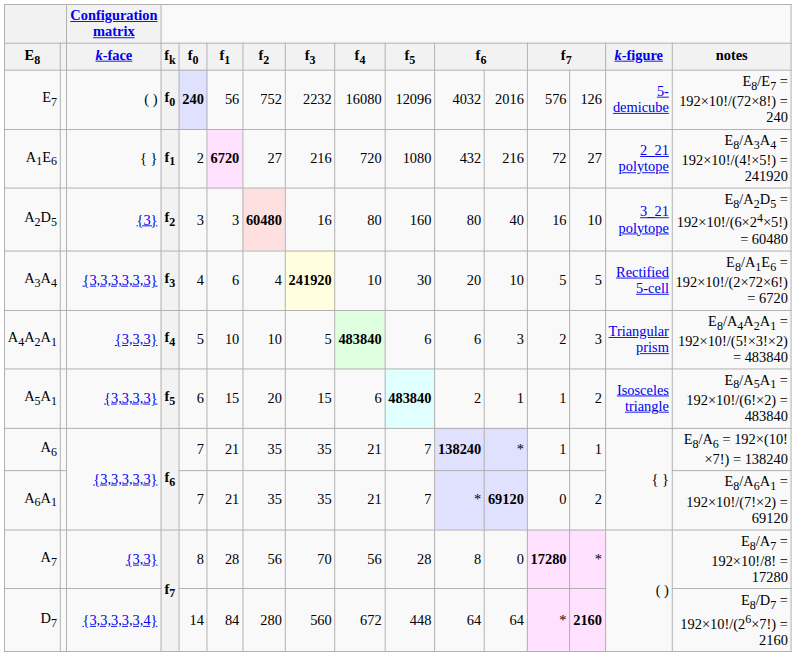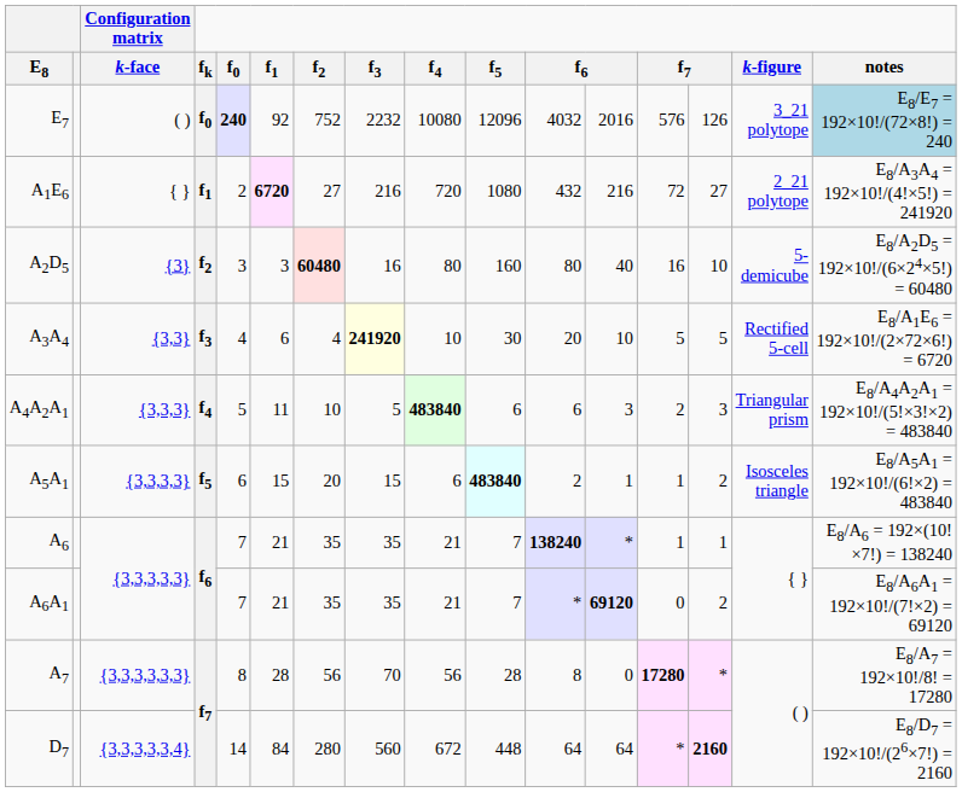 <table class="wikitable collapsible collapsed" style="text-align: center;">
 <tr>
 <th colspan="2"></th>
 <th><a href='#'>Configuration matrix</a></th>
 </tr>
 <tr valign=top>
 <th>E<sub>8</sub></th>
 <th width=80></th>
 <th><a href='#'><em>k</em>-face</a></th>
 <th>f<sub>k</sub></th>
 <th>f<sub>0</sub></th>
 <th>f<sub>1</sub></th>
 <th>f<sub>2</sub></th>
 <th>f<sub>3</sub></th>
 <th>f<sub>4</sub></th>
 <th>f<sub>5</sub></th>
 <th colspan=2>f<sub>6</sub></th>
 <th colspan=2>f<sub>7</sub></th>
 <th><a href='#'><em>k</em>-figure</a></th>
 <th>notes</th>
 </tr>
 <tr align=right>
 <td>E<sub>7</sub></td>
 <td></td>
 <td>( )</td>
 <th>f<sub>0</sub></th>
 <td BGCOLOR="#e0e0ff"><strong>240</strong></td>
-<td>56</td>
+<td>92</td>
 <td>752</td>
 <td>2232</td>
-<td>16080</td>
+<td>10080</td>
 <td>12096</td>
 <td>4032</td>
 <td>2016</td>
 <td>576</td>
 <td>126</td>
-<td><a href='#'>5-demicube</a></td>
-<td>E<sub>8</sub>/E<sub>7</sub> = 192×10!/(72×8!) = 240</td>
+<td><a href='#'>3_21 polytope</a></td>
+<td style="background: lightblue;">E<sub>8</sub>/E<sub>7</sub> = 192×10!/(72×8!) = 240</td>
 </tr>
 <tr align=right>
 <td>A<sub>1</sub>E<sub>6</sub></td>
 <td></td>
 <td>{ }</td>
 <th>f<sub>1</sub></th>
 <td>2</td>
 <td BGCOLOR="#ffe0ff"><strong>6720</strong></td>
 <td>27</td>
 <td>216</td>
 <td>720</td>
 <td>1080</td>
 <td>432</td>
 <td>216</td>
 <td>72</td>
 <td>27</td>
 <td><a href='#'>2_21 polytope</a></td>
 <td>E<sub>8</sub>/A<sub>3</sub>A<sub>4</sub> = 192×10!/(4!×5!) = 241920</td>
 </tr>
 <tr align=right>
 <td>A<sub>2</sub>D<sub>5</sub></td>
 <td></td>
 <td><a href='#'>{3}</a></td>
 <th>f<sub>2</sub></th>
 <td>3</td>
 <td>3</td>
 <td BGCOLOR="#ffe0e0"><strong>60480</strong></td>
 <td>16</td>
 <td>80</td>
 <td>160</td>
 <td>80</td>
 <td>40</td>
 <td>16</td>
 <td>10</td>
-<td><a href='#'>3_21 polytope</a></td>
+<td><a href='#'>5-demicube</a></td>
 <td>E<sub>8</sub>/A<sub>2</sub>D<sub>5</sub> = 192×10!/(6×2<sup>4</sup>×5!) = 60480</td>
 </tr>
 <tr align=right>
 <td>A<sub>3</sub>A<sub>4</sub></td>
 <td></td>
-<td><a href='#'>{3,3,3,3,3,3}</a></td>
+<td><a href='#'>{3,3}</a></td>
 <th>f<sub>3</sub></th>
 <td>4</td>
 <td>6</td>
 <td>4</td>
 <td BGCOLOR="#ffffe0"><strong>241920</strong></td>
 <td>10</td>
 <td>30</td>
 <td>20</td>
 <td>10</td>
 <td>5</td>
 <td>5</td>
 <td><a href='#'>Rectified 5-cell</a></td>
 <td>E<sub>8</sub>/A<sub>1</sub>E<sub>6</sub> = 192×10!/(2×72×6!) = 6720</td>
 </tr>
 <tr align=right>
 <td>A<sub>4</sub>A<sub>2</sub>A<sub>1</sub></td>
 <td></td>
 <td><a href='#'>{3,3,3}</a></td>
 <th>f<sub>4</sub></th>
 <td>5</td>
-<td>10</td>
+<td>11</td>
 <td>10</td>
 <td>5</td>
 <td BGCOLOR="#e0ffe0"><strong>483840</strong></td>
 <td>6</td>
 <td>6</td>
 <td>3</td>
 <td>2</td>
 <td>3</td>
 <td><a href='#'>Triangular prism</a></td>
 <td>E<sub>8</sub>/A<sub>4</sub>A<sub>2</sub>A<sub>1</sub> = 192×10!/(5!×3!×2) = 483840</td>
 </tr>
 <tr align=right>
 <td>A<sub>5</sub>A<sub>1</sub></td>
 <td></td>
 <td><a href='#'>{3,3,3,3}</a></td>
 <th>f<sub>5</sub></th>
 <td>6</td>
 <td>15</td>
 <td>20</td>
 <td>15</td>
 <td>6</td>
 <td BGCOLOR="#e0ffff"><strong>483840</strong></td>
 <td>2</td>
 <td>1</td>
 <td>1</td>
 <td>2</td>
 <td><a href='#'>Isosceles triangle</a></td>
 <td>E<sub>8</sub>/A<sub>5</sub>A<sub>1</sub> = 192×10!/(6!×2) = 483840</td>
 </tr>
 <tr align=right>
 <td>A<sub>6</sub></td>
 <td></td>
 <td rowspan=2><a href='#'>{3,3,3,3,3}</a></td>
 <th rowspan=2>f<sub>6</sub></th>
 <td>7</td>
 <td>21</td>
 <td>35</td>
 <td>35</td>
 <td>21</td>
 <td>7</td>
 <td BGCOLOR="#e0e0ff"><strong>138240</strong></td>
 <td BGCOLOR="#e0e0ff">*</td>
 <td>1</td>
 <td>1</td>
 <td rowspan=2>{ }</td>
 <td>E<sub>8</sub>/A<sub>6</sub> = 192×(10!×7!) = 138240</td>
 </tr>
 <tr align=right>
 <td>A<sub>6</sub>A<sub>1</sub></td>
 <td></td>
 <td>7</td>
 <td>21</td>
 <td>35</td>
 <td>35</td>
 <td>21</td>
 <td>7</td>
 <td BGCOLOR="#e0e0ff">*</td>
 <td BGCOLOR="#e0e0ff"><strong>69120</strong></td>
 <td>0</td>
 <td>2</td>
 <td>E<sub>8</sub>/A<sub>6</sub>A<sub>1</sub> = 192×10!/(7!×2) = 69120</td>
 </tr>
 <tr align=right>
 <td>A<sub>7</sub></td>
 <td></td>
-<td><a href='#'>{3,3}</a></td>
+<td><a href='#'>{3,3,3,3,3,3}</a></td>
 <th rowspan=2>f<sub>7</sub></th>
 <td>8</td>
 <td>28</td>
 <td>56</td>
 <td>70</td>
 <td>56</td>
 <td>28</td>
 <td>8</td>
 <td>0</td>
 <td BGCOLOR="#ffe0ff"><strong>17280</strong></td>
 <td BGCOLOR="#ffe0ff">*</td>
 <td rowspan=2>( )</td>
 <td>E<sub>8</sub>/A<sub>7</sub> = 192×10!/8! = 17280</td>
 </tr>
 <tr align=right>
 <td>D<sub>7</sub></td>
 <td></td>
 <td><a href='#'>{3,3,3,3,3,4}</a></td>
 <td>14</td>
 <td>84</td>
 <td>280</td>
 <td>560</td>
 <td>672</td>
 <td>448</td>
 <td>64</td>
 <td>64</td>
 <td BGCOLOR="#ffe0ff">*</td>
 <td BGCOLOR="#ffe0ff"><strong>2160</strong></td>
 <td>E<sub>8</sub>/D<sub>7</sub> = 192×10!/(2<sup>6</sup>×7!) = 2160</td>
 </tr>
 </table>
